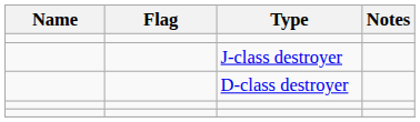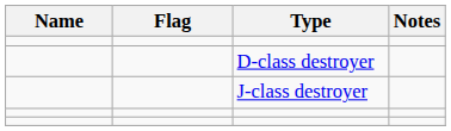 <table class="wikitable sortable">
 <tr>
 <th scope="col" width="80px">Name</th>
 <th scope="col" width="90px">Flag</th>
 <th scope="col" width="120px">Type</th>
 <th>Notes</th>
 </tr>
 <tr>
 <td align="left"></td>
 <td align="left"></td>
 <td align="left"></td>
 <td align="left"></td>
 </tr>
 <tr>
 <td align="left"></td>
 <td align="left"></td>
-<td align="left"><a href='#'>J-class destroyer</a></td>
+<td align="left"><a href='#'>D-class destroyer</a></td>
 <td align="left"></td>
 </tr>
 <tr>
 <td align="left"></td>
 <td align="left"></td>
-<td align="left"><a href='#'>D-class destroyer</a></td>
+<td align="left"><a href='#'>J-class destroyer</a></td>
 <td align="left"></td>
 </tr>
 <tr>
 <td align="left"></td>
 <td align="left"></td>
 <td align="left"></td>
 <td align="left"></td>
 </tr>
 <tr>
 <td align="left"></td>
 <td align="left"></td>
 <td align="left"></td>
 <td align="left"></td>
 </tr>
 <tr>
 </tr>
 </table>
